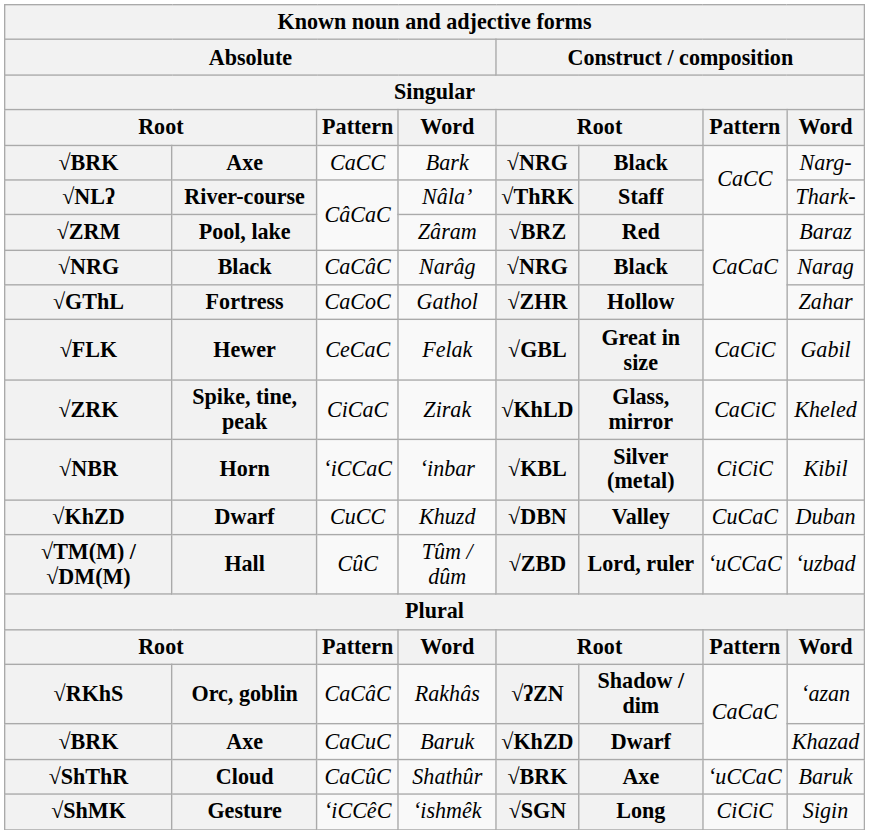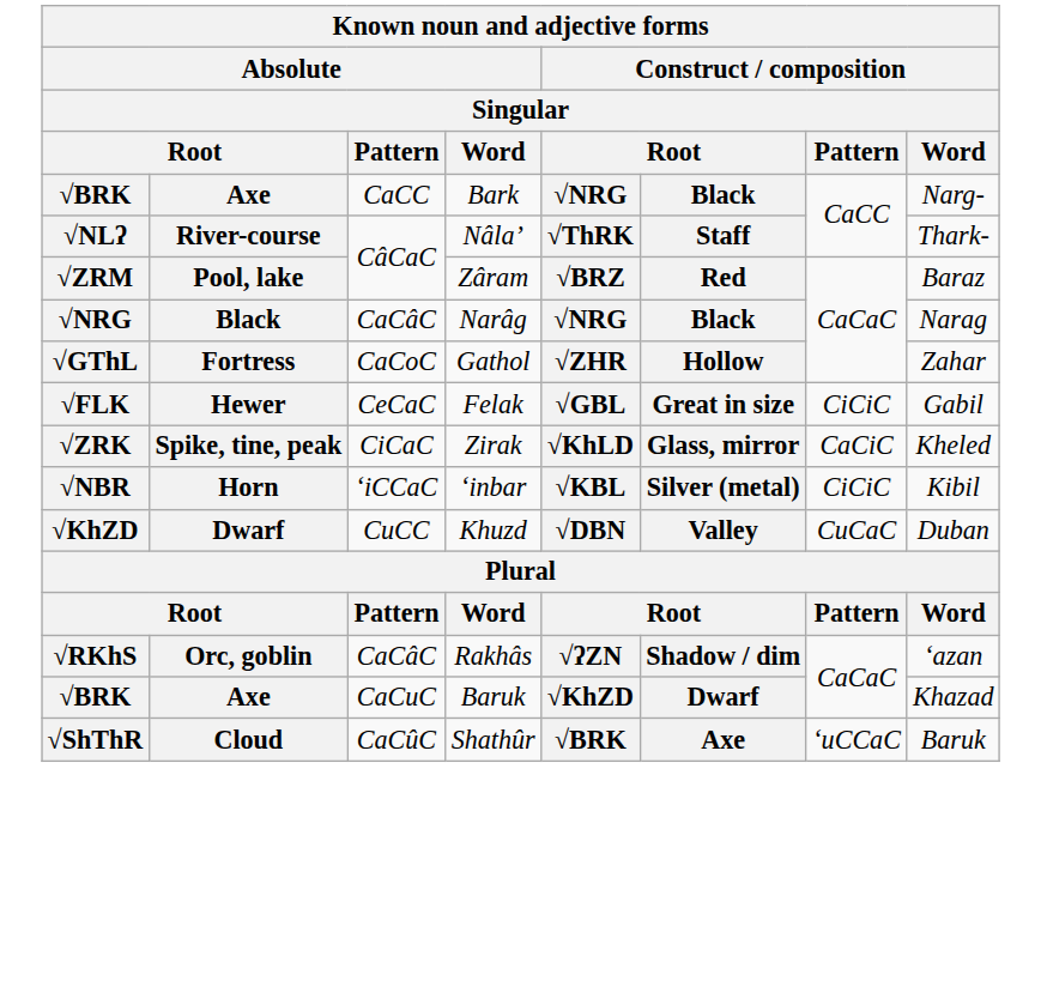 <table class="wikitable" style="text-align: center; margin-left: auto; margin-right: auto; border: none;">
 <tr>
 <th colspan="8">Known noun and adjective forms</th>
 </tr>
 <tr>
 <th colspan="4">Absolute</th>
 <th colspan="4">Construct / composition</th>
 </tr>
 <tr>
 <th colspan="8">Singular</th>
 </tr>
 <tr>
 <th colspan="2">Root</th>
 <th>Pattern</th>
 <th>Word</th>
 <th colspan="2">Root</th>
 <th>Pattern</th>
 <th>Word</th>
 </tr>
 <tr>
 <th>√BRK</th>
 <th>Axe</th>
 <td><em>CaCC</em></td>
 <td><em>Bark</em></td>
 <th>√NRG</th>
 <th>Black</th>
 <td rowspan="2"><em>CaCC</em></td>
 <td><em>Narg-</em></td>
 </tr>
 <tr>
 <th>√NLʔ</th>
 <th>River-course</th>
 <td rowspan="2"><em>CâCaC</em></td>
 <td><em>Nâla’</em></td>
 <th>√ThRK</th>
 <th>Staff</th>
 <td><em>Thark-</em></td>
 </tr>
 <tr>
 <th>√ZRM</th>
 <th>Pool, lake</th>
 <td><em>Zâram</em></td>
 <th>√BRZ</th>
 <th>Red</th>
 <td rowspan="3"><em>CaCaC</em></td>
 <td><em>Baraz</em></td>
 </tr>
 <tr>
 <th>√NRG</th>
 <th>Black</th>
 <td><em>CaCâC</em></td>
 <td><em>Narâg</em></td>
 <th>√NRG</th>
 <th>Black</th>
 <td><em>Narag</em></td>
 </tr>
 <tr>
 <th>√GThL</th>
 <th>Fortress</th>
 <td><em>CaCoC</em></td>
 <td><em>Gathol</em></td>
 <th>√ZHR</th>
 <th>Hollow</th>
 <td><em>Zahar</em></td>
 </tr>
 <tr>
 <th>√FLK</th>
 <th>Hewer</th>
 <td><em>CeCaC</em></td>
 <td><em>Felak</em></td>
 <th>√GBL</th>
 <th>Great in size</th>
-<td><em>CaCiC</em></td>
+<td><em>CiCiC</em></td>
 <td><em>Gabil</em></td>
 </tr>
 <tr>
 <th>√ZRK</th>
 <th>Spike, tine, peak</th>
 <td><em>CiCaC</em></td>
 <td><em>Zirak</em></td>
 <th>√KhLD</th>
 <th>Glass, mirror</th>
 <td><em>CaCiC</em></td>
 <td><em>Kheled</em></td>
 </tr>
 <tr>
 <th>√NBR</th>
 <th>Horn</th>
 <td><em>‘iCCaC</em></td>
 <td><em>‘inbar</em></td>
 <th>√KBL</th>
 <th>Silver (metal)</th>
 <td><em>CiCiC</em></td>
 <td><em>Kibil</em></td>
 </tr>
 <tr>
 <th>√KhZD</th>
 <th>Dwarf</th>
 <td><em>CuCC</em></td>
 <td><em>Khuzd</em></td>
 <th>√DBN</th>
 <th>Valley</th>
 <td><em>CuCaC</em></td>
 <td><em>Duban</em></td>
-</tr>
-<tr>
-<th>√TM(M) / √DM(M)</th>
-<th>Hall</th>
-<td><em>CûC</em></td>
-<td><em>Tûm / dûm</em></td>
-<th>√ZBD</th>
-<th>Lord, ruler</th>
-<td><em>‘uCCaC</em></td>
-<td><em>‘uzbad</em></td>
 </tr>
 <tr>
 <th colspan="8">Plural</th>
 </tr>
 <tr>
 <th colspan="2">Root</th>
 <th>Pattern</th>
 <th>Word</th>
 <th colspan="2">Root</th>
 <th>Pattern</th>
 <th>Word</th>
 </tr>
 <tr>
 <th>√RKhS</th>
 <th>Orc, goblin</th>
 <td><em>CaCâC</em></td>
 <td><em>Rakhâs</em></td>
 <th>√ʔZN</th>
 <th>Shadow / dim</th>
 <td rowspan="2"><em>CaCaC</em></td>
 <td><em>‘azan</em></td>
 </tr>
 <tr>
 <th>√BRK</th>
 <th>Axe</th>
 <td><em>CaCuC</em></td>
 <td><em>Baruk</em></td>
 <th>√KhZD</th>
 <th>Dwarf</th>
 <td><em>Khazad</em></td>
 </tr>
 <tr>
 <th>√ShThR</th>
 <th>Cloud</th>
 <td><em>CaCûC</em></td>
 <td><em>Shathûr</em></td>
 <th>√BRK</th>
 <th>Axe</th>
 <td><em>‘uCCaC</em></td>
 <td><em>Baruk</em></td>
 </tr>
-<tr>
-<th>√ShMK</th>
-<th>Gesture</th>
-<td><em>‘iCCêC</em></td>
-<td><em>‘ishmêk</em></td>
-<th>√SGN</th>
-<th>Long</th>
-<td><em>CiCiC</em></td>
-<td><em>Sigin</em></td>
-</tr>
 </table>
